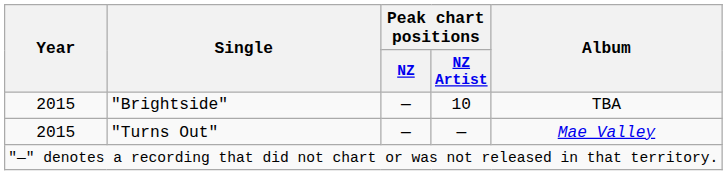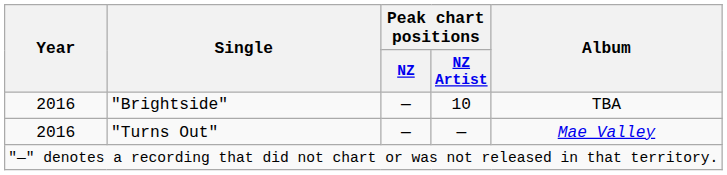 <table class="wikitable plainrowheaders" style="text-align:center;">
 <tr>
 <th scope="col" rowspan="2">Year</th>
 <th scope="col" rowspan="2">Single</th>
 <th scope="col" colspan="2">Peak chart positions</th>
 <th scope="col" rowspan="2">Album</th>
 </tr>
 <tr>
 <th style="width:3em;font-size:90%;"><a href='#'>NZ</a></th>
 <th style="width:3em;font-size:90%;"><a href='#'>NZ<br>Artist</a></th>
 </tr>
 <tr>
-<td rowspan="1">2015</td>
+<td rowspan="1">2016</td>
 <td align="left">"Brightside"</td>
 <td>—</td>
 <td>10</td>
 <td>TBA</td>
 </tr>
 <tr>
-<td>2015</td>
+<td>2016</td>
 <td align="left">"Turns Out"</td>
 <td>—</td>
 <td>—</td>
 <td rowspan="1"><em><a href='#'>Mae Valley</a></em></td>
 </tr>
 <tr>
 <td colspan="5" style="font-size:90%">"—" denotes a recording that did not chart or was not released in that territory.</td>
 </tr>
 </table>
